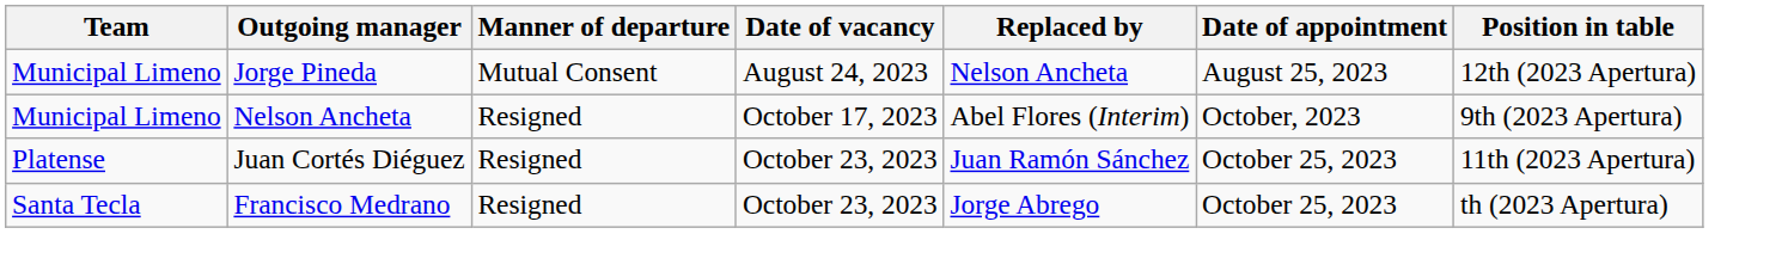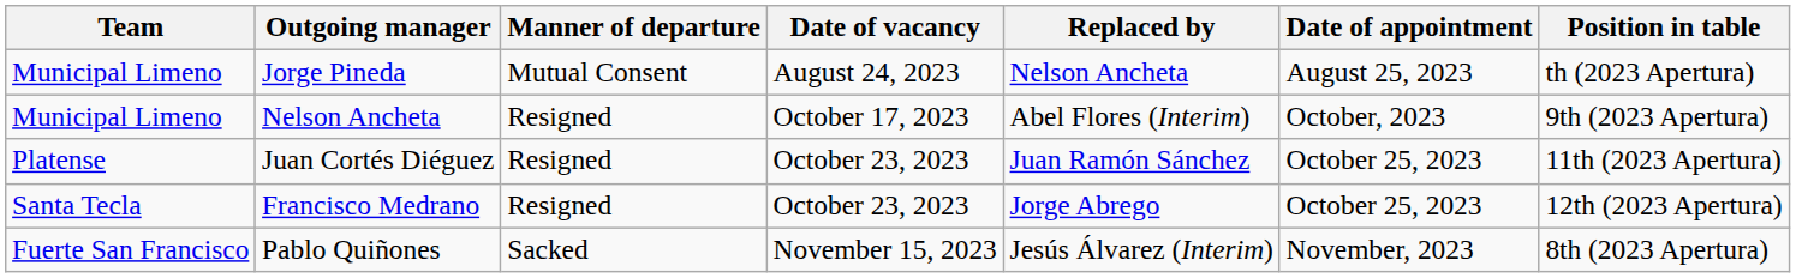 <table class="wikitable">
 <tr>
 <th>Team</th>
 <th>Outgoing manager</th>
 <th>Manner of departure</th>
 <th>Date of vacancy</th>
 <th>Replaced by</th>
 <th>Date of appointment</th>
 <th>Position in table</th>
 </tr>
 <tr>
 <td><a href='#'>Municipal Limeno</a></td>
 <td> <a href='#'>Jorge Pineda</a></td>
 <td>Mutual Consent</td>
 <td>August 24, 2023</td>
 <td> <a href='#'>Nelson Ancheta</a> </td>
 <td>August 25, 2023</td>
-<td>12th (2023 Apertura)</td>
+<td>th (2023 Apertura)</td>
 </tr>
 <tr>
 <td><a href='#'>Municipal Limeno</a></td>
 <td> <a href='#'>Nelson Ancheta</a> </td>
 <td>Resigned</td>
 <td>October 17, 2023</td>
 <td> Abel Flores (<em>Interim</em>)</td>
 <td>October, 2023</td>
 <td>9th (2023 Apertura)</td>
 </tr>
 <tr>
 <td><a href='#'>Platense</a></td>
 <td> Juan Cortés Diéguez</td>
 <td>Resigned</td>
 <td>October 23, 2023</td>
 <td> <a href='#'>Juan Ramón Sánchez</a> </td>
 <td>October 25, 2023</td>
 <td>11th (2023 Apertura)</td>
 </tr>
 <tr>
 <td><a href='#'>Santa Tecla</a></td>
 <td> <a href='#'>Francisco Medrano</a></td>
 <td>Resigned</td>
 <td>October 23, 2023</td>
 <td> <a href='#'>Jorge Abrego</a></td>
 <td>October 25, 2023</td>
-<td>th (2023 Apertura)</td>
+<td>12th (2023 Apertura)</td>
+</tr>
+<tr>
+<td><a href='#'>Fuerte San Francisco</a></td>
+<td> Pablo Quiñones </td>
+<td>Sacked</td>
+<td>November 15, 2023</td>
+<td> Jesús Álvarez (<em>Interim</em>)</td>
+<td>November, 2023</td>
+<td>8th (2023 Apertura)</td>
 </tr>
 </table>
